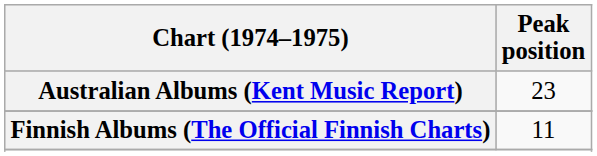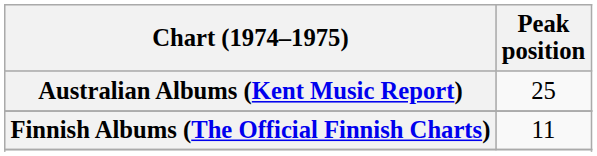 <table class="wikitable sortable plainrowheaders">
 <tr>
 <th>Chart (1974–1975)</th>
 <th>Peak<br>position</th>
 </tr>
 <tr>
 <th scope="row">Australian Albums (<a href='#'>Kent Music Report</a>)</th>
-<td align="center">23</td>
+<td align="center">25</td>
 </tr>
 <tr>
 </tr>
 <tr>
 <th scope="row">Finnish Albums (<a href='#'>The Official Finnish Charts</a>)</th>
 <td align="center">11</td>
 </tr>
 <tr>
 </tr>
 <tr>
 </tr>
 <tr>
 </tr>
 </table>
